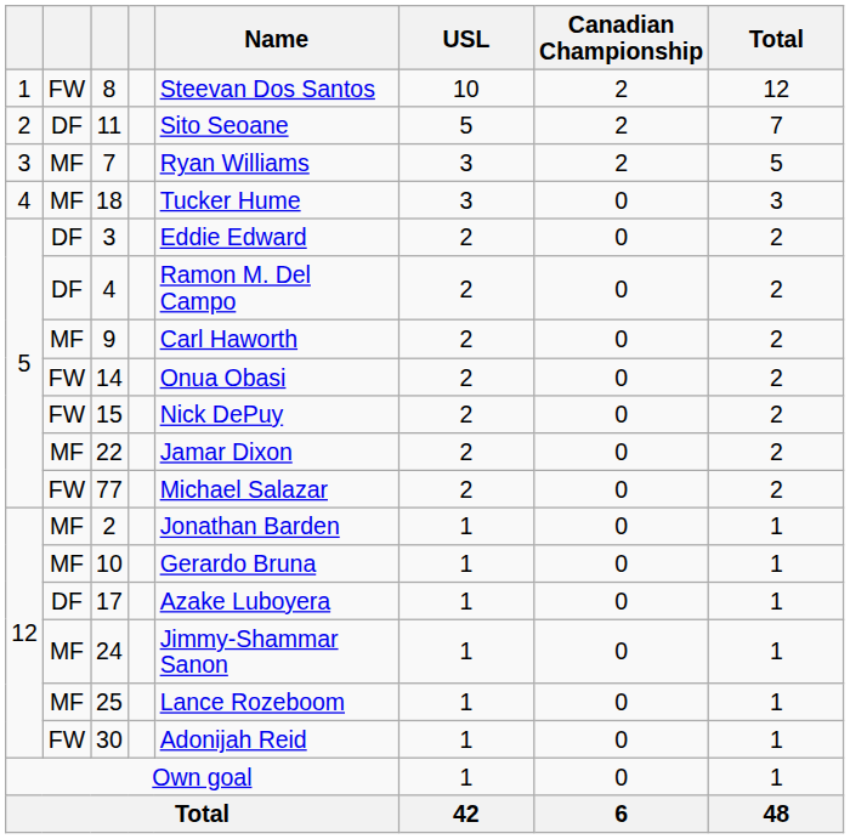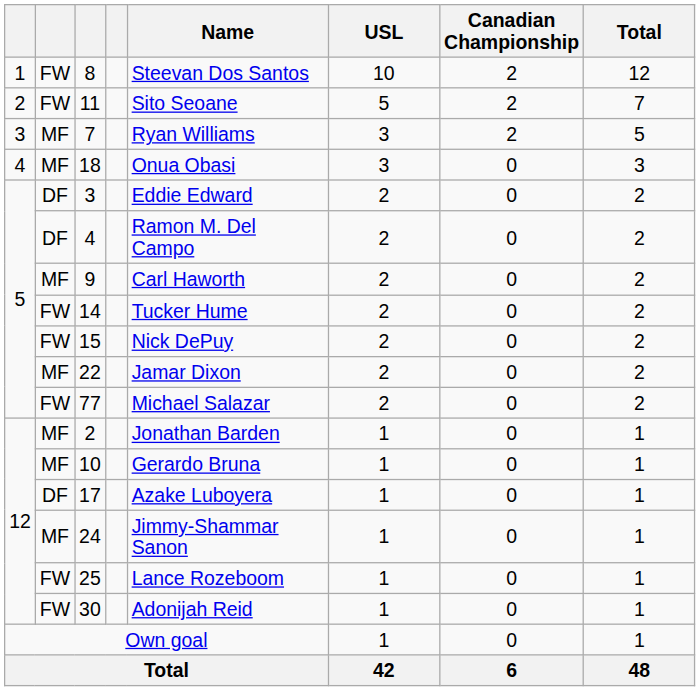 <table class="sortable wikitable" style="font-size: 95%; text-align: center;">
 <tr>
 <th width=10></th>
 <th width=10></th>
 <th width=10></th>
 <th width=10></th>
 <th width=150>Name</th>
 <th width=80>USL</th>
 <th width=80>Canadian Championship</th>
 <th width=80>Total</th>
 </tr>
 <tr>
 <td rowspan="1">1</td>
 <td>FW</td>
 <td>8</td>
 <td></td>
 <td align=left><a href='#'>Steevan Dos Santos</a></td>
 <td>10</td>
 <td>2</td>
 <td>12</td>
 </tr>
 <tr>
 <td rowspan="1">2</td>
-<td>DF</td>
+<td>FW</td>
 <td>11</td>
 <td></td>
 <td align=left><a href='#'>Sito Seoane</a></td>
 <td>5</td>
 <td>2</td>
 <td>7</td>
 </tr>
 <tr>
 <td rowspan="1">3</td>
 <td>MF</td>
 <td>7</td>
 <td></td>
 <td align=left><a href='#'>Ryan Williams</a></td>
 <td>3</td>
 <td>2</td>
 <td>5</td>
 </tr>
 <tr>
 <td rowspan="1">4</td>
 <td>MF</td>
 <td>18</td>
 <td></td>
-<td align=left><a href='#'>Tucker Hume</a></td>
+<td align=left><a href='#'>Onua Obasi</a></td>
 <td>3</td>
 <td>0</td>
 <td>3</td>
 </tr>
 <tr>
 <td rowspan="7">5</td>
 <td>DF</td>
 <td>3</td>
 <td></td>
 <td align=left><a href='#'>Eddie Edward</a></td>
 <td>2</td>
 <td>0</td>
 <td>2</td>
 </tr>
 <tr>
 <td>DF</td>
 <td>4</td>
 <td></td>
 <td align=left><a href='#'>Ramon M. Del Campo</a></td>
 <td>2</td>
 <td>0</td>
 <td>2</td>
 </tr>
 <tr>
 <td>MF</td>
 <td>9</td>
 <td></td>
 <td align=left><a href='#'>Carl Haworth</a></td>
 <td>2</td>
 <td>0</td>
 <td>2</td>
 </tr>
 <tr>
 <td>FW</td>
 <td>14</td>
 <td></td>
-<td align=left><a href='#'>Onua Obasi</a></td>
+<td align=left><a href='#'>Tucker Hume</a></td>
 <td>2</td>
 <td>0</td>
 <td>2</td>
 </tr>
 <tr>
 <td>FW</td>
 <td>15</td>
 <td></td>
 <td align=left><a href='#'>Nick DePuy</a></td>
 <td>2</td>
 <td>0</td>
 <td>2</td>
 </tr>
 <tr>
 <td>MF</td>
 <td>22</td>
 <td></td>
 <td align=left><a href='#'>Jamar Dixon</a></td>
 <td>2</td>
 <td>0</td>
 <td>2</td>
 </tr>
 <tr>
 <td>FW</td>
 <td>77</td>
 <td></td>
 <td align=left><a href='#'>Michael Salazar</a></td>
 <td>2</td>
 <td>0</td>
 <td>2</td>
 </tr>
 <tr>
 <td rowspan="6">12</td>
 <td>MF</td>
 <td>2</td>
 <td></td>
 <td align=left><a href='#'>Jonathan Barden</a></td>
 <td>1</td>
 <td>0</td>
 <td>1</td>
 </tr>
 <tr>
 <td>MF</td>
 <td>10</td>
 <td></td>
 <td align=left><a href='#'>Gerardo Bruna</a></td>
 <td>1</td>
 <td>0</td>
 <td>1</td>
 </tr>
 <tr>
 <td>DF</td>
 <td>17</td>
 <td></td>
 <td align=left><a href='#'>Azake Luboyera</a></td>
 <td>1</td>
 <td>0</td>
 <td>1</td>
 </tr>
 <tr>
 <td>MF</td>
 <td>24</td>
 <td></td>
 <td align=left><a href='#'>Jimmy-Shammar Sanon</a></td>
 <td>1</td>
 <td>0</td>
 <td>1</td>
 </tr>
 <tr>
-<td>MF</td>
+<td>FW</td>
 <td>25</td>
 <td></td>
 <td align=left><a href='#'>Lance Rozeboom</a></td>
 <td>1</td>
 <td>0</td>
 <td>1</td>
 </tr>
 <tr>
 <td>FW</td>
 <td>30</td>
 <td></td>
 <td align=left><a href='#'>Adonijah Reid</a></td>
 <td>1</td>
 <td>0</td>
 <td>1</td>
 </tr>
 <tr>
 <td colspan="5"><a href='#'>Own goal</a></td>
 <td>1</td>
 <td>0</td>
 <td>1</td>
 </tr>
 <tr>
 <th colspan=5>Total</th>
 <th>42</th>
 <th>6</th>
 <th>48</th>
 </tr>
 </table>
